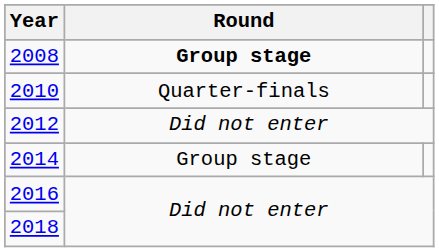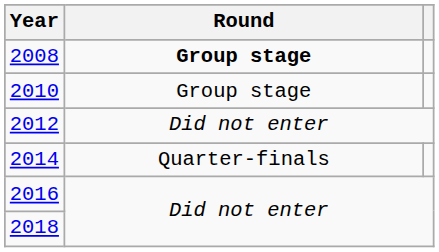 <table class="wikitable" style="text-align: center; font-size:90%">
 <tr>
 <th>Year</th>
 <th style="width:200px">Round</th>
 <th></th>
 </tr>
 <tr>
 <td><a href='#'>2008</a></td>
 <td><strong>Group stage</strong></td>
 <td></td>
 </tr>
 <tr>
 <td><a href='#'>2010</a></td>
-<td>Quarter-finals</td>
+<td>Group stage</td>
 <td></td>
 </tr>
 <tr>
 <td><a href='#'>2012</a></td>
 <td colspan="2"><em>Did not enter</em></td>
 </tr>
 <tr>
 <td><a href='#'>2014</a></td>
-<td>Group stage</td>
+<td>Quarter-finals</td>
 <td></td>
 </tr>
 <tr>
 <td><a href='#'>2016</a></td>
 <td colspan="2" rowspan="2"><em>Did not enter</em></td>
 </tr>
 <tr>
 <td><a href='#'>2018</a></td>
 </tr>
 </table>
